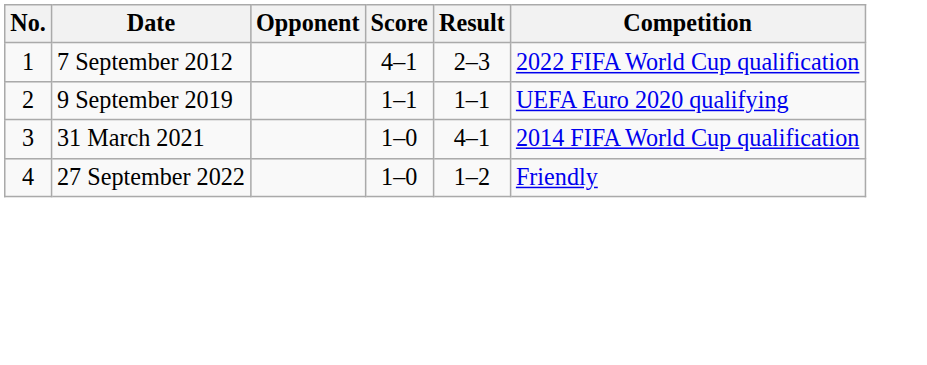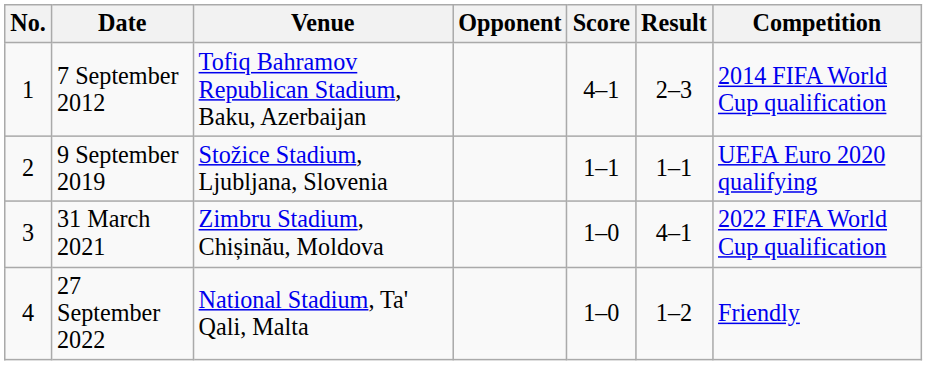 <table class="wikitable sortable">
 <tr>
 <th>No.</th>
 <th>Date</th>
+<th>Venue</th>
 <th>Opponent</th>
 <th>Score</th>
 <th>Result</th>
 <th>Competition</th>
 </tr>
 <tr>
 <td align="center">1</td>
 <td>7 September 2012</td>
+<td><a href='#'>Tofiq Bahramov Republican Stadium</a>, Baku, Azerbaijan</td>
 <td></td>
 <td align="center">4–1</td>
 <td align="center">2–3</td>
-<td><a href='#'>2022 FIFA World Cup qualification</a></td>
+<td><a href='#'>2014 FIFA World Cup qualification</a></td>
 </tr>
 <tr>
 <td align="center">2</td>
 <td>9 September 2019</td>
+<td><a href='#'>Stožice Stadium</a>, Ljubljana, Slovenia</td>
 <td></td>
 <td align="center">1–1</td>
 <td align="center">1–1</td>
 <td><a href='#'>UEFA Euro 2020 qualifying</a></td>
 </tr>
 <tr>
 <td align="center">3</td>
 <td>31 March 2021</td>
+<td><a href='#'>Zimbru Stadium</a>, Chișinău, Moldova</td>
 <td></td>
 <td align="center">1–0</td>
 <td align="center">4–1</td>
-<td><a href='#'>2014 FIFA World Cup qualification</a></td>
+<td><a href='#'>2022 FIFA World Cup qualification</a></td>
 </tr>
 <tr>
 <td align="center">4</td>
 <td>27 September 2022</td>
+<td><a href='#'>National Stadium</a>, Ta' Qali, Malta</td>
 <td></td>
 <td align="center">1–0</td>
 <td align="center">1–2</td>
 <td><a href='#'>Friendly</a></td>
 </tr>
 </table>
